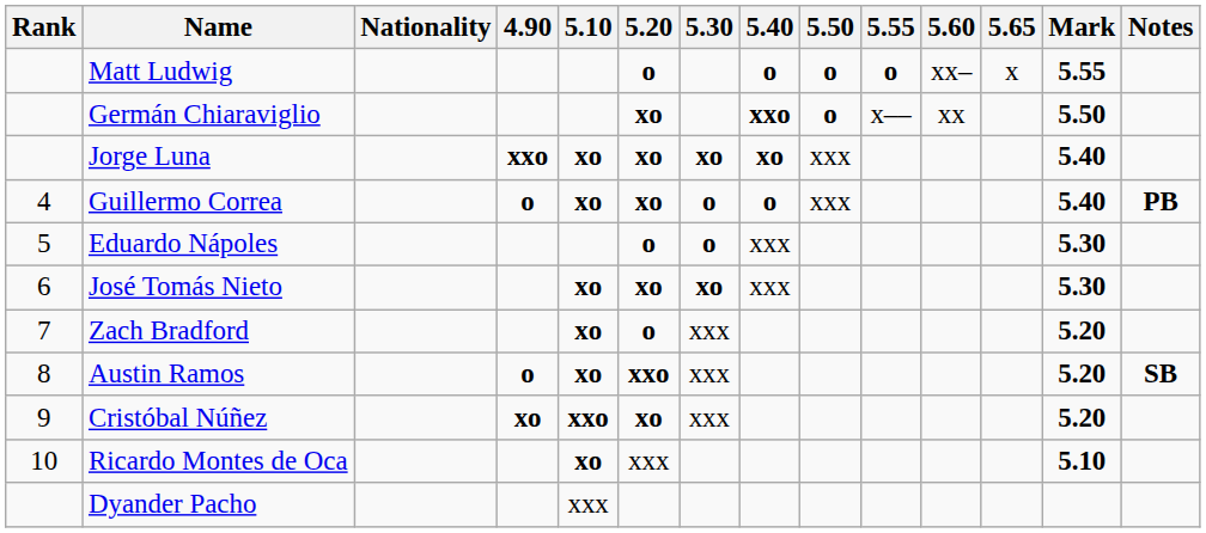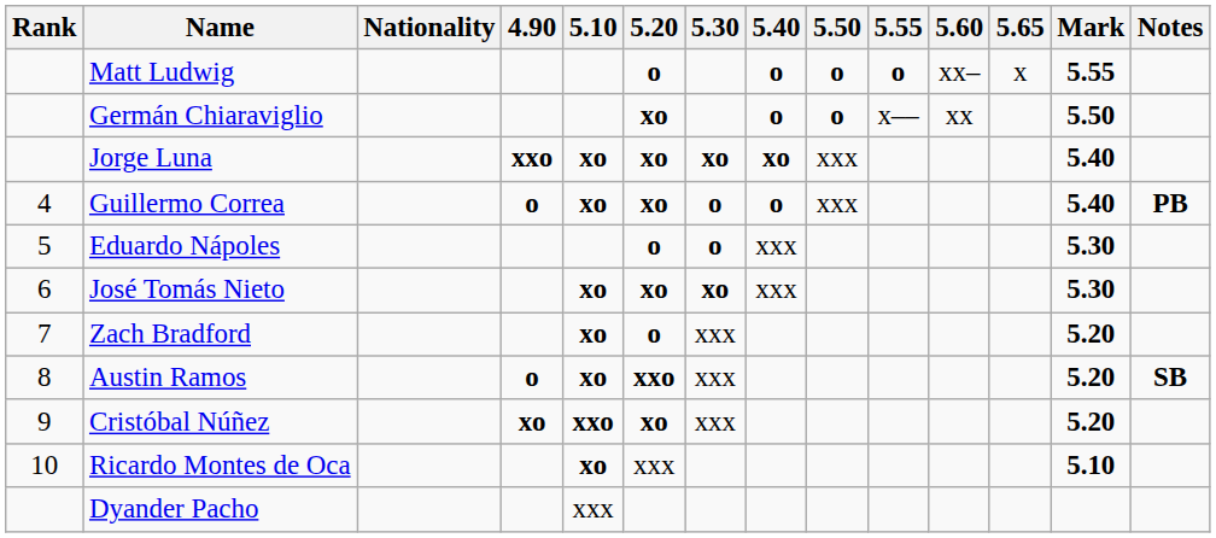 <table class="wikitable sortable" style="text-align:center">
 <tr>
 <th>Rank</th>
 <th>Name</th>
 <th>Nationality</th>
 <th>4.90</th>
 <th>5.10</th>
 <th>5.20</th>
 <th>5.30</th>
 <th>5.40</th>
 <th>5.50</th>
 <th>5.55</th>
 <th>5.60</th>
 <th>5.65</th>
 <th>Mark</th>
 <th>Notes</th>
 </tr>
 <tr>
 <td></td>
 <td align=left><a href='#'>Matt Ludwig</a></td>
 <td align=left></td>
 <td></td>
 <td></td>
 <td><strong>o</strong></td>
 <td></td>
 <td><strong>o</strong></td>
 <td><strong>o</strong></td>
 <td><strong>o</strong></td>
 <td>xx–</td>
 <td>x</td>
 <td><strong>5.55</strong></td>
 <td></td>
 </tr>
 <tr>
 <td></td>
 <td align=left><a href='#'>Germán Chiaraviglio</a></td>
 <td align=left></td>
 <td></td>
 <td></td>
 <td><strong>xo</strong></td>
 <td></td>
-<td><strong>xxo</strong></td>
+<td><strong>o</strong></td>
 <td><strong>o</strong></td>
 <td>x––</td>
 <td>xx</td>
 <td></td>
 <td><strong>5.50</strong></td>
 <td></td>
 </tr>
 <tr>
 <td></td>
 <td align=left><a href='#'>Jorge Luna</a></td>
 <td align=left></td>
 <td><strong>xxo</strong></td>
 <td><strong>xo</strong></td>
 <td><strong>xo</strong></td>
 <td><strong>xo</strong></td>
 <td><strong>xo</strong></td>
 <td>xxx</td>
 <td></td>
 <td></td>
 <td></td>
 <td><strong>5.40</strong></td>
 <td></td>
 </tr>
 <tr>
 <td>4</td>
 <td align=left><a href='#'>Guillermo Correa</a></td>
 <td align=left></td>
 <td><strong>o</strong></td>
 <td><strong>xo</strong></td>
 <td><strong>xo</strong></td>
 <td><strong>o</strong></td>
 <td><strong>o</strong></td>
 <td>xxx</td>
 <td></td>
 <td></td>
 <td></td>
 <td><strong>5.40</strong></td>
 <td><strong>PB</strong></td>
 </tr>
 <tr>
 <td>5</td>
 <td align=left><a href='#'>Eduardo Nápoles</a></td>
 <td align=left></td>
 <td></td>
 <td></td>
 <td><strong>o</strong></td>
 <td><strong>o</strong></td>
 <td>xxx</td>
 <td></td>
 <td></td>
 <td></td>
 <td></td>
 <td><strong>5.30</strong></td>
 <td></td>
 </tr>
 <tr>
 <td>6</td>
 <td align=left><a href='#'>José Tomás Nieto</a></td>
 <td align=left></td>
 <td></td>
 <td><strong>xo</strong></td>
 <td><strong>xo</strong></td>
 <td><strong>xo</strong></td>
 <td>xxx</td>
 <td></td>
 <td></td>
 <td></td>
 <td></td>
 <td><strong>5.30</strong></td>
 <td></td>
 </tr>
 <tr>
 <td>7</td>
 <td align=left><a href='#'>Zach Bradford</a></td>
 <td align=left></td>
 <td></td>
 <td><strong>xo</strong></td>
 <td><strong>o</strong></td>
 <td>xxx</td>
 <td></td>
 <td></td>
 <td></td>
 <td></td>
 <td></td>
 <td><strong>5.20</strong></td>
 <td></td>
 </tr>
 <tr>
 <td>8</td>
 <td align=left><a href='#'>Austin Ramos</a></td>
 <td align=left></td>
 <td><strong>o</strong></td>
 <td><strong>xo</strong></td>
 <td><strong>xxo</strong></td>
 <td>xxx</td>
 <td></td>
 <td></td>
 <td></td>
 <td></td>
 <td></td>
 <td><strong>5.20</strong></td>
 <td><strong>SB</strong></td>
 </tr>
 <tr>
 <td>9</td>
 <td align=left><a href='#'>Cristóbal Núñez</a></td>
 <td align=left></td>
 <td><strong>xo</strong></td>
 <td><strong>xxo</strong></td>
 <td><strong>xo</strong></td>
 <td>xxx</td>
 <td></td>
 <td></td>
 <td></td>
 <td></td>
 <td></td>
 <td><strong>5.20</strong></td>
 <td></td>
 </tr>
 <tr>
 <td>10</td>
 <td align=left><a href='#'>Ricardo Montes de Oca</a></td>
 <td align=left></td>
 <td></td>
 <td><strong>xo</strong></td>
 <td>xxx</td>
 <td></td>
 <td></td>
 <td></td>
 <td></td>
 <td></td>
 <td></td>
 <td><strong>5.10</strong></td>
 <td></td>
 </tr>
 <tr>
 <td></td>
 <td align=left><a href='#'>Dyander Pacho</a></td>
 <td align=left></td>
 <td></td>
 <td>xxx</td>
 <td></td>
 <td></td>
 <td></td>
 <td></td>
 <td></td>
 <td></td>
 <td></td>
 <td><strong></strong></td>
 <td></td>
 </tr>
 </table>
